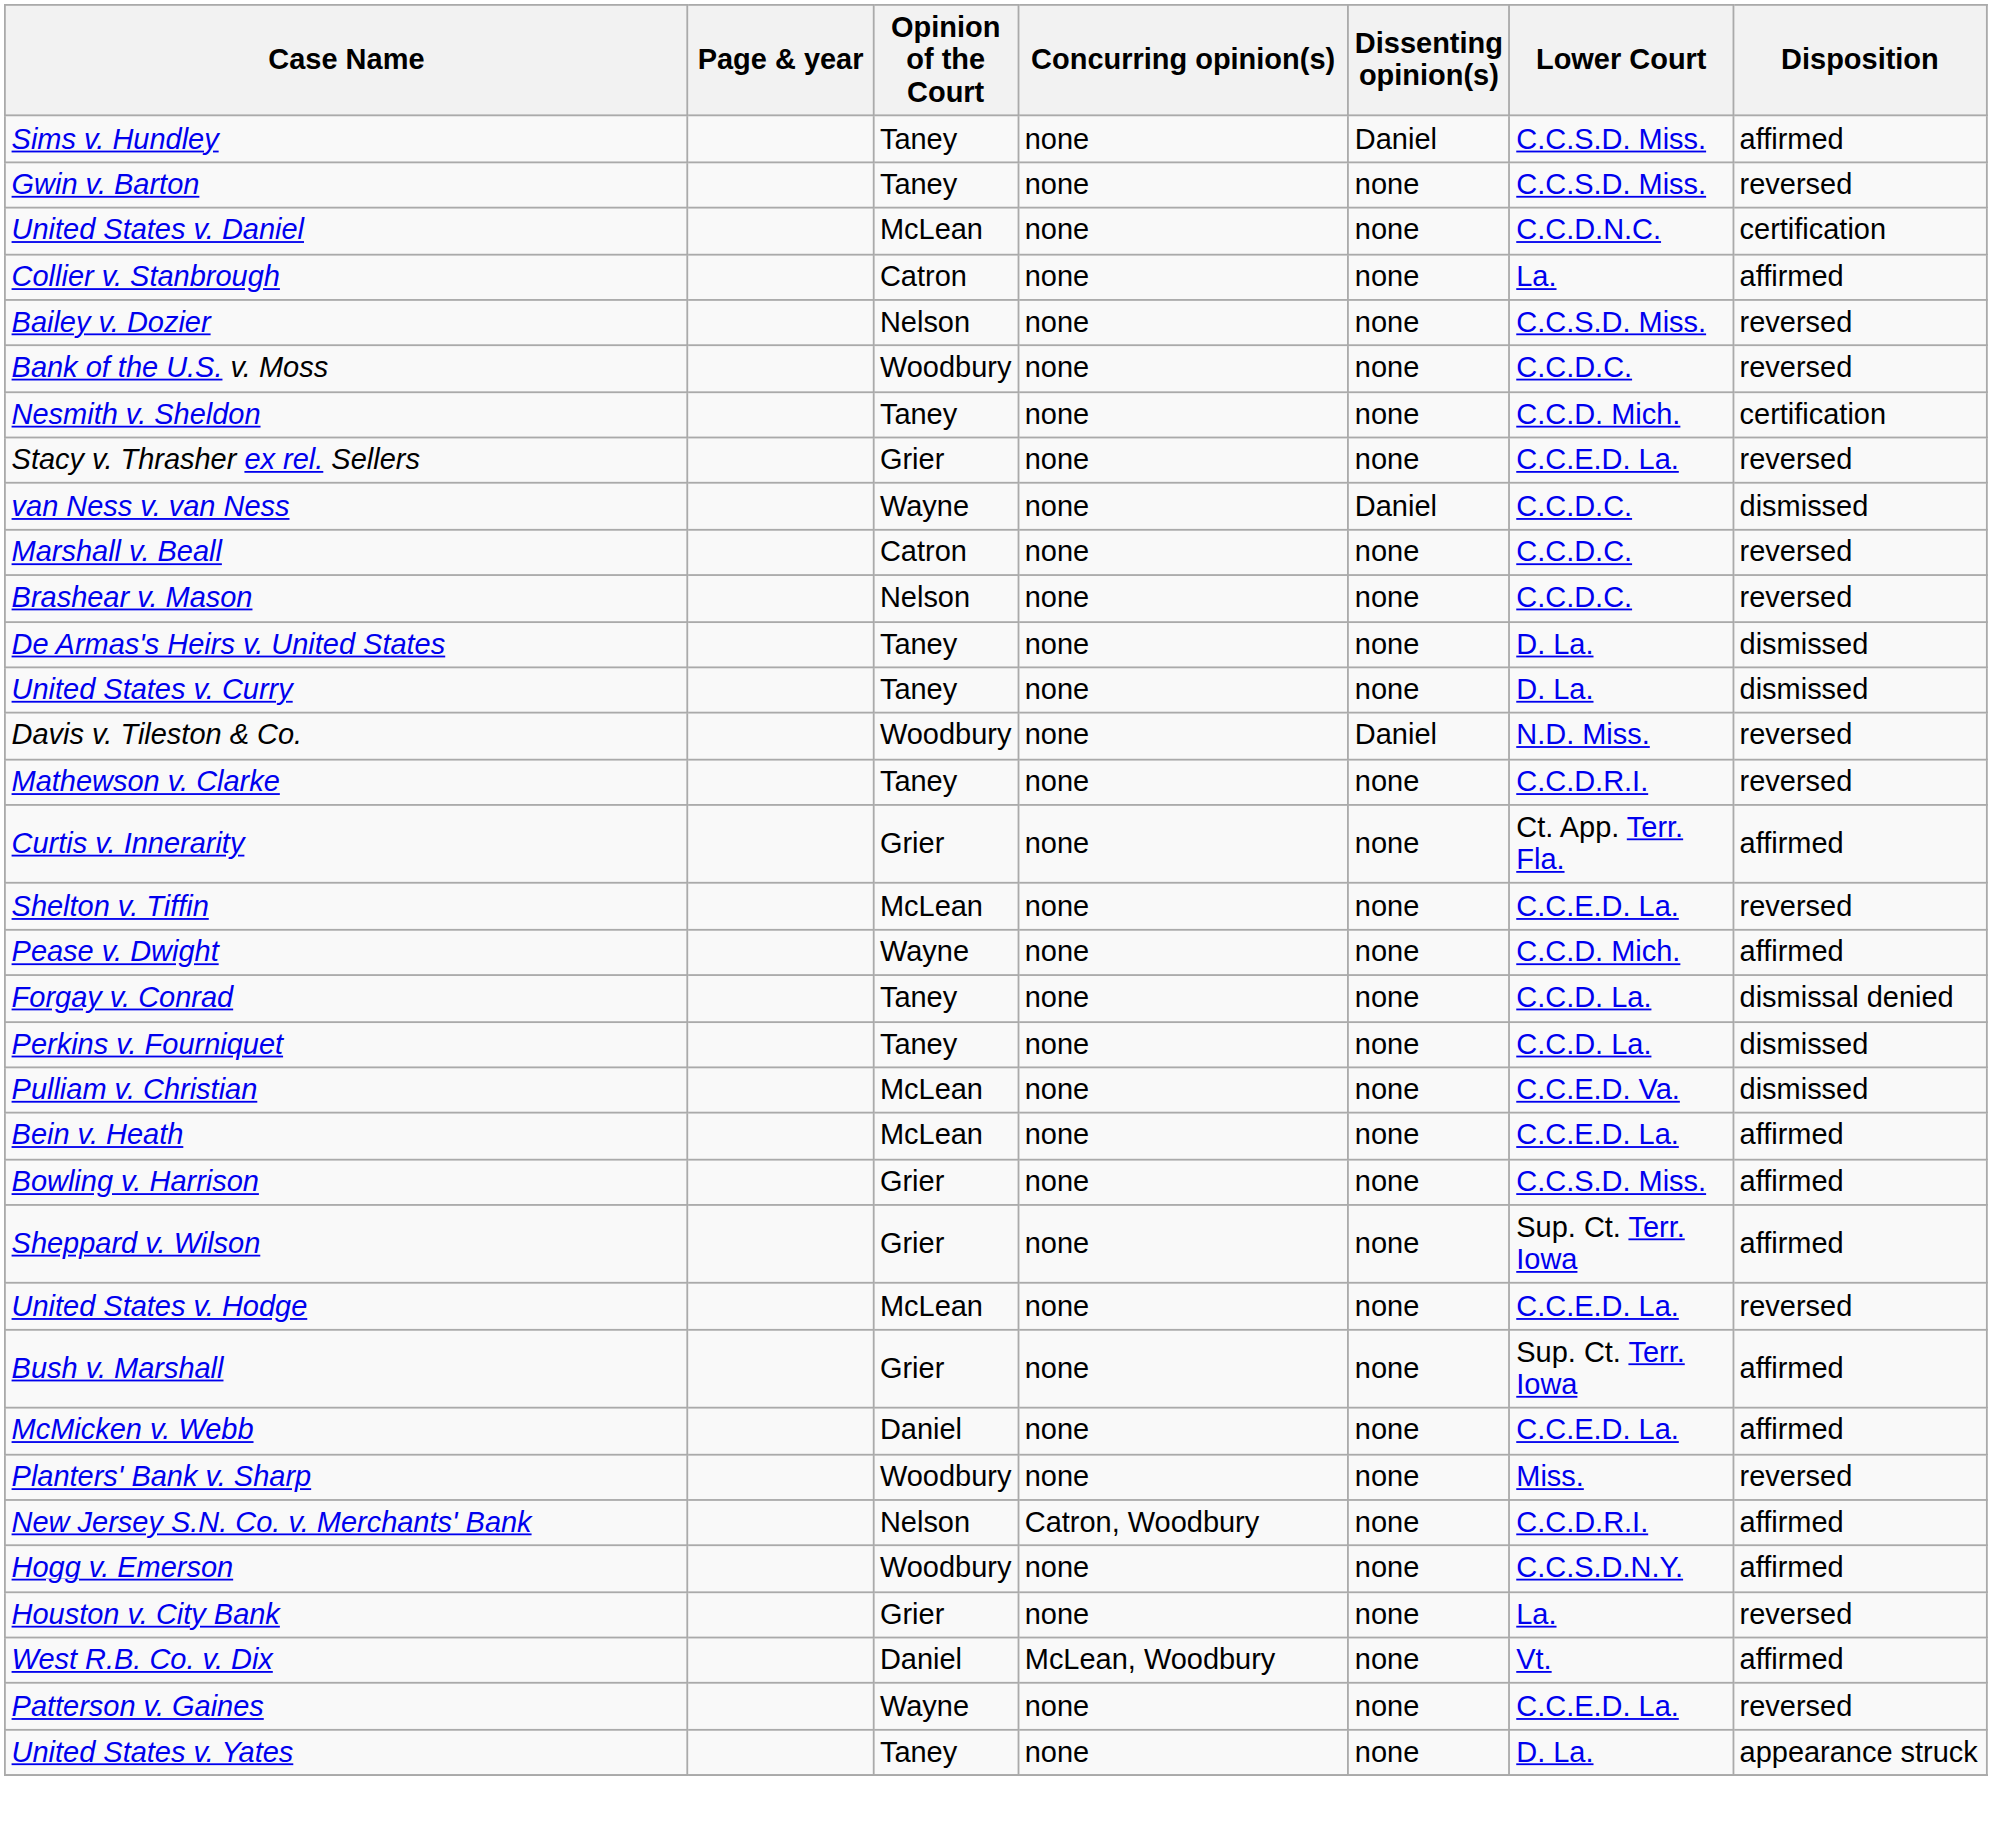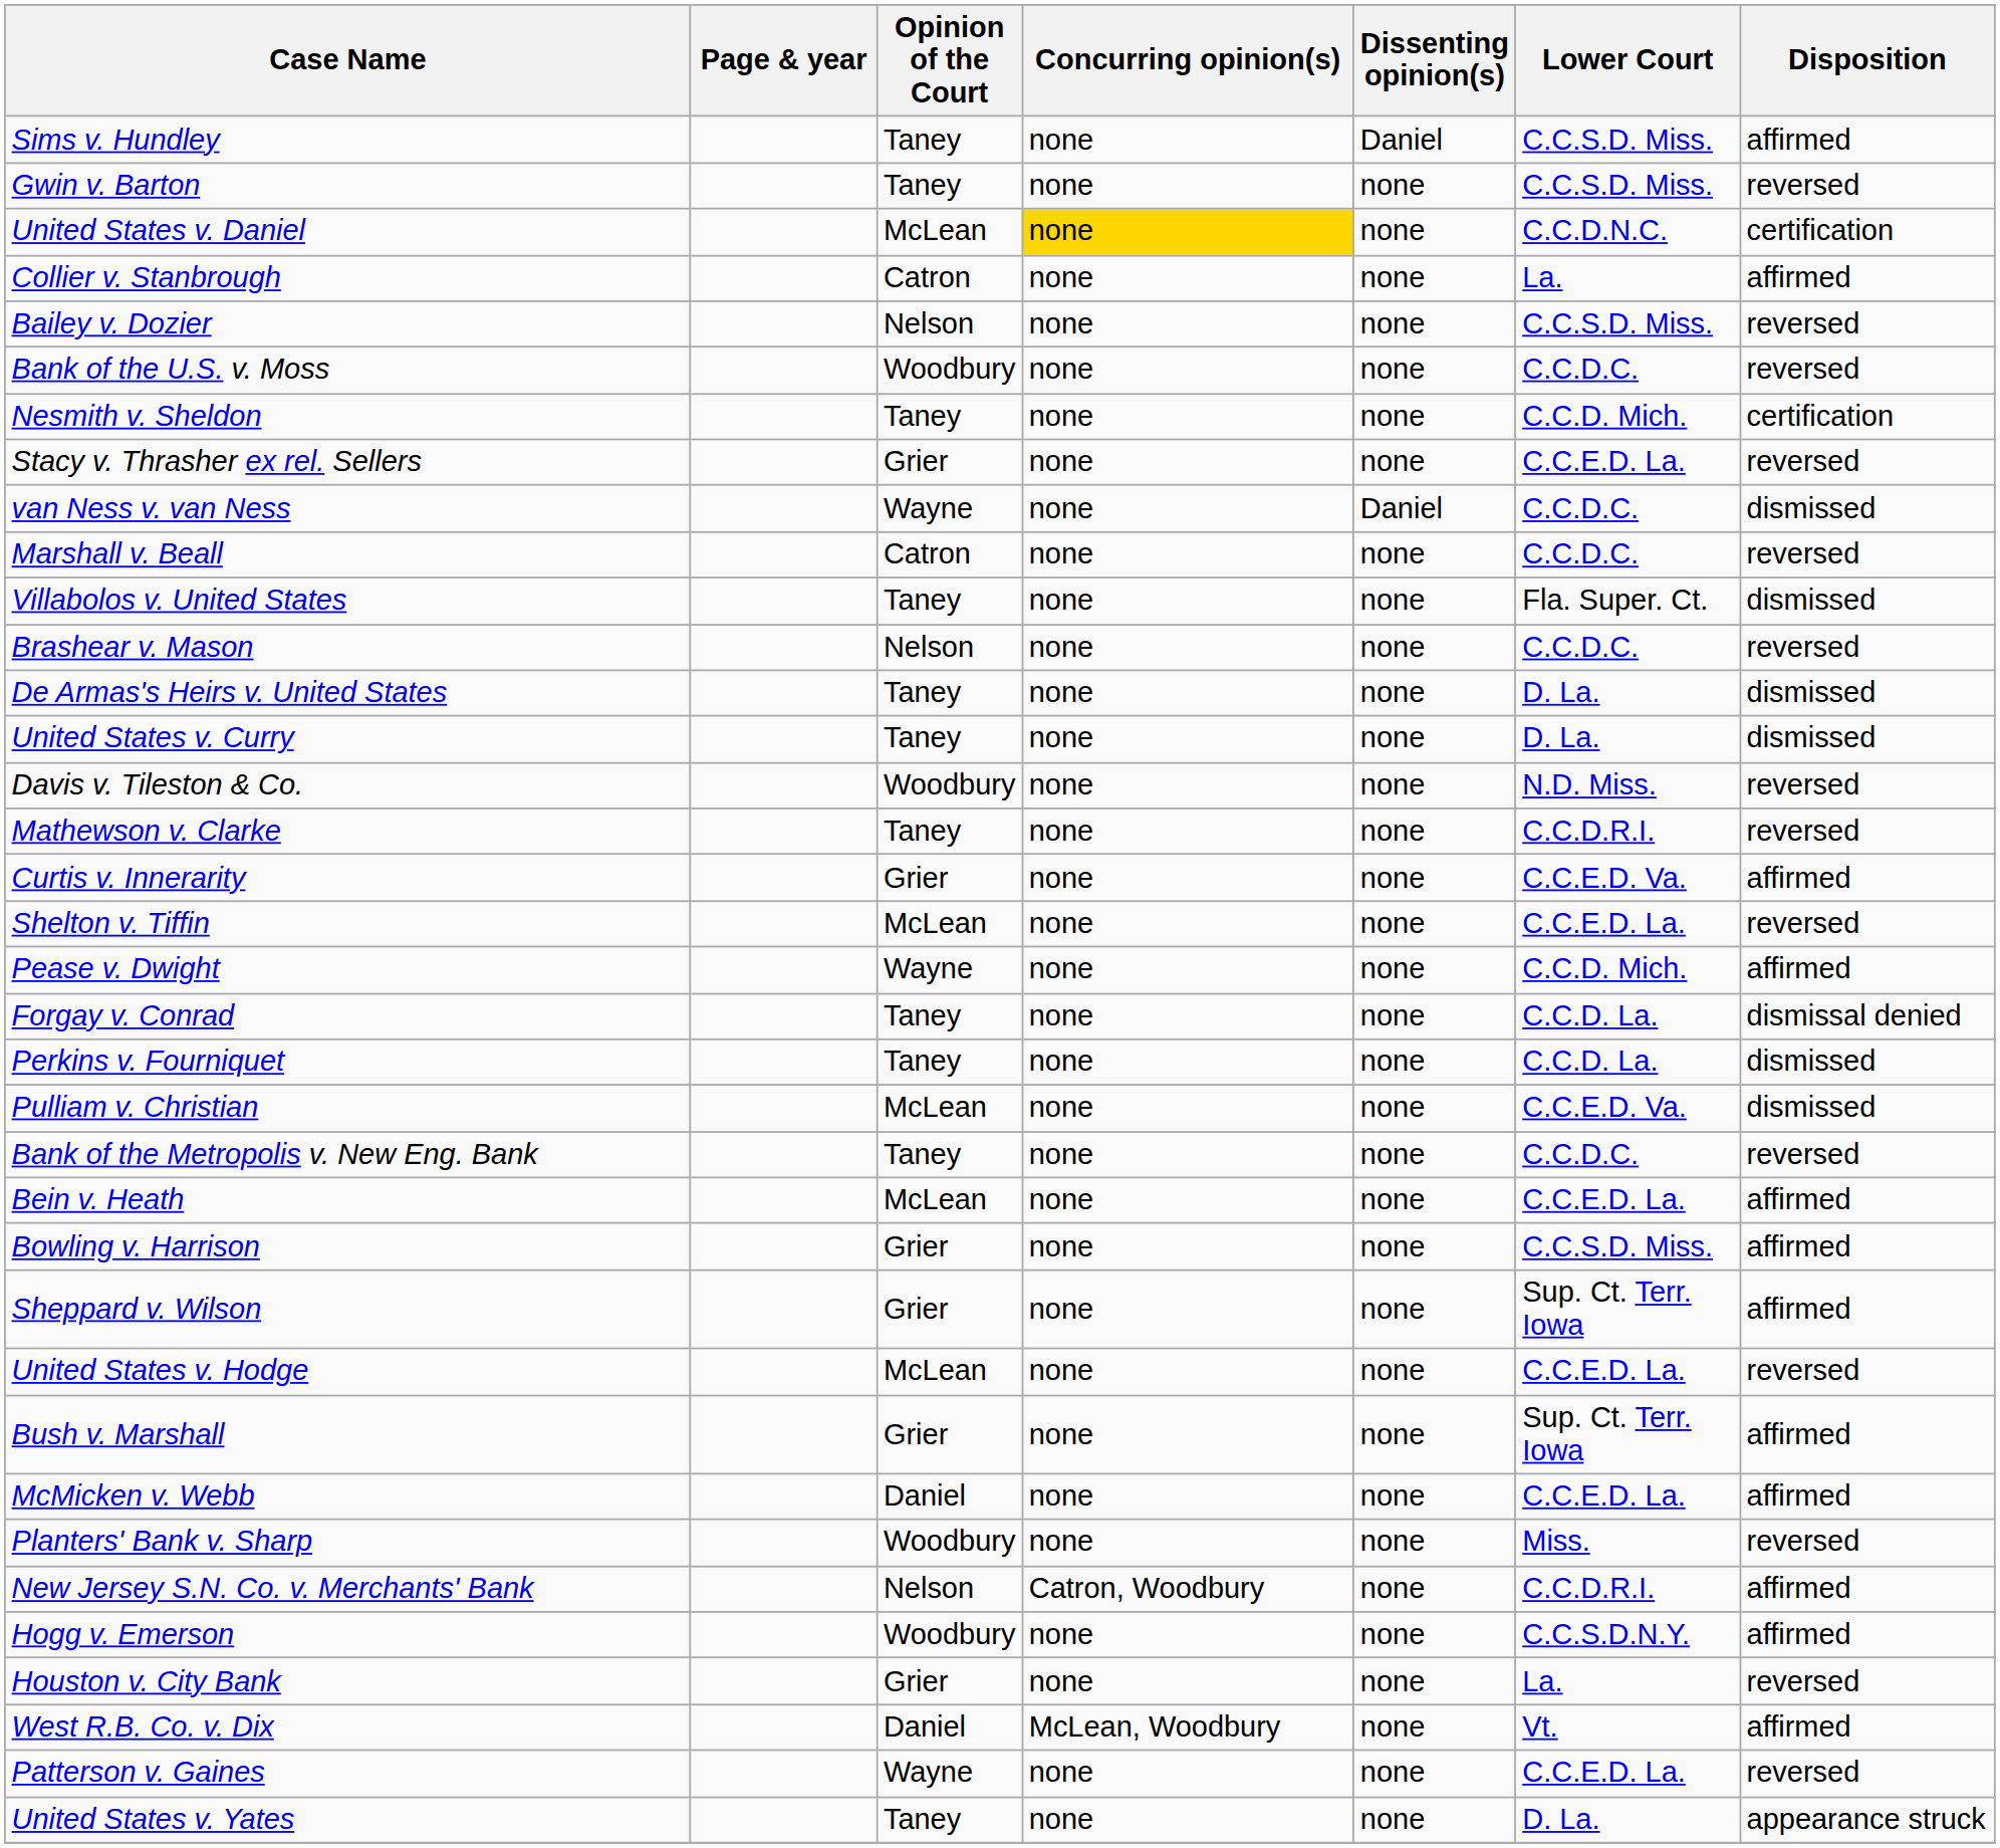 <table class="wikitable sortable">
 <tr>
 <th scope="col" style="width: 370px;">Case Name</th>
 <th scope="col" style="width: 95px;">Page & year</th>
 <th scope="col" style="width: 10px;">Opinion of the Court</th>
 <th scope="col" style="width: 175px;">Concurring opinion(s)</th>
 <th scope="col" style="width: 10px;">Dissenting opinion(s)</th>
 <th scope="col" style="width: 116px;">Lower Court</th>
 <th scope="col" style="width: 133px;">Disposition</th>
 </tr>
 <tr>
 <td><em><a href='#'>Sims v. Hundley</a></em></td>
 <td align="right"></td>
 <td>Taney</td>
 <td>none</td>
 <td>Daniel</td>
 <td><a href='#'>C.C.S.D. Miss.</a></td>
 <td>affirmed</td>
 </tr>
 <tr>
 <td><em><a href='#'>Gwin v. Barton</a></em></td>
 <td align="right"></td>
 <td>Taney</td>
 <td>none</td>
 <td>none</td>
 <td><a href='#'>C.C.S.D. Miss.</a></td>
 <td>reversed</td>
 </tr>
 <tr>
 <td><em><a href='#'>United States v. Daniel</a></em></td>
 <td align="right"></td>
 <td>McLean</td>
-<td>none</td>
+<td style="background: gold;">none</td>
 <td>none</td>
 <td><a href='#'>C.C.D.N.C.</a></td>
 <td>certification</td>
 </tr>
 <tr>
 <td><em><a href='#'>Collier v. Stanbrough</a></em></td>
 <td align="right"></td>
 <td>Catron</td>
 <td>none</td>
 <td>none</td>
 <td><a href='#'>La.</a></td>
 <td>affirmed</td>
 </tr>
 <tr>
 <td><em><a href='#'>Bailey v. Dozier</a></em></td>
 <td align="right"></td>
 <td>Nelson</td>
 <td>none</td>
 <td>none</td>
 <td><a href='#'>C.C.S.D. Miss.</a></td>
 <td>reversed</td>
 </tr>
 <tr>
 <td><em><a href='#'>Bank of the U.S.</a> v. Moss</em></td>
 <td align="right"></td>
 <td>Woodbury</td>
 <td>none</td>
 <td>none</td>
 <td><a href='#'>C.C.D.C.</a></td>
 <td>reversed</td>
 </tr>
 <tr>
 <td><em><a href='#'>Nesmith v. Sheldon</a></em></td>
 <td align="right"></td>
 <td>Taney</td>
 <td>none</td>
 <td>none</td>
 <td><a href='#'>C.C.D. Mich.</a></td>
 <td>certification</td>
 </tr>
 <tr>
 <td><em>Stacy v. Thrasher <a href='#'>ex rel.</a> Sellers</em></td>
 <td align="right"></td>
 <td>Grier</td>
 <td>none</td>
 <td>none</td>
 <td><a href='#'>C.C.E.D. La.</a></td>
 <td>reversed</td>
 </tr>
 <tr>
 <td><em><a href='#'>van Ness v. van Ness</a></em></td>
 <td align="right"></td>
 <td>Wayne</td>
 <td>none</td>
 <td>Daniel</td>
 <td><a href='#'>C.C.D.C.</a></td>
 <td>dismissed</td>
 </tr>
 <tr>
 <td><em><a href='#'>Marshall v. Beall</a></em></td>
 <td align="right"></td>
 <td>Catron</td>
 <td>none</td>
 <td>none</td>
 <td><a href='#'>C.C.D.C.</a></td>
 <td>reversed</td>
 </tr>
 <tr>
+<td><em><a href='#'>Villabolos v. United States</a></em></td>
+<td align="right"></td>
+<td>Taney</td>
+<td>none</td>
+<td>none</td>
+<td>Fla. Super. Ct.</td>
+<td>dismissed</td>
+</tr>
+<tr>
 <td><em><a href='#'>Brashear v. Mason</a></em></td>
 <td align="right"></td>
 <td>Nelson</td>
 <td>none</td>
 <td>none</td>
 <td><a href='#'>C.C.D.C.</a></td>
 <td>reversed</td>
 </tr>
 <tr>
 <td><em><a href='#'>De Armas's Heirs v. United States</a></em></td>
 <td align="right"></td>
 <td>Taney</td>
 <td>none</td>
 <td>none</td>
 <td><a href='#'>D. La.</a></td>
 <td>dismissed</td>
 </tr>
 <tr>
 <td><em><a href='#'>United States v. Curry</a></em></td>
 <td align="right"></td>
 <td>Taney</td>
 <td>none</td>
 <td>none</td>
 <td><a href='#'>D. La.</a></td>
 <td>dismissed</td>
 </tr>
 <tr>
 <td><em>Davis v. Tileston & Co.</em></td>
 <td align="right"></td>
 <td>Woodbury</td>
 <td>none</td>
-<td>Daniel</td>
+<td>none</td>
 <td><a href='#'>N.D. Miss.</a></td>
 <td>reversed</td>
 </tr>
 <tr>
 <td><em><a href='#'>Mathewson v. Clarke</a></em></td>
 <td align="right"></td>
 <td>Taney</td>
 <td>none</td>
 <td>none</td>
 <td><a href='#'>C.C.D.R.I.</a></td>
 <td>reversed</td>
 </tr>
 <tr>
 <td><em><a href='#'>Curtis v. Innerarity</a></em></td>
 <td align="right"></td>
 <td>Grier</td>
 <td>none</td>
 <td>none</td>
-<td>Ct. App. <a href='#'>Terr. Fla.</a></td>
+<td><a href='#'>C.C.E.D. Va.</a></td>
 <td>affirmed</td>
 </tr>
 <tr>
 <td><em><a href='#'>Shelton v. Tiffin</a></em></td>
 <td align="right"></td>
 <td>McLean</td>
 <td>none</td>
 <td>none</td>
 <td><a href='#'>C.C.E.D. La.</a></td>
 <td>reversed</td>
 </tr>
 <tr>
 <td><em><a href='#'>Pease v. Dwight</a></em></td>
 <td align="right"></td>
 <td>Wayne</td>
 <td>none</td>
 <td>none</td>
 <td><a href='#'>C.C.D. Mich.</a></td>
 <td>affirmed</td>
 </tr>
 <tr>
 <td><em><a href='#'>Forgay v. Conrad</a></em></td>
 <td align="right"></td>
 <td>Taney</td>
 <td>none</td>
 <td>none</td>
 <td><a href='#'>C.C.D. La.</a></td>
 <td>dismissal denied</td>
 </tr>
 <tr>
 <td><em><a href='#'>Perkins v. Fourniquet</a></em></td>
 <td align="right"></td>
 <td>Taney</td>
 <td>none</td>
 <td>none</td>
 <td><a href='#'>C.C.D. La.</a></td>
 <td>dismissed</td>
 </tr>
 <tr>
 <td><em><a href='#'>Pulliam v. Christian</a></em></td>
 <td align="right"></td>
 <td>McLean</td>
 <td>none</td>
 <td>none</td>
 <td><a href='#'>C.C.E.D. Va.</a></td>
 <td>dismissed</td>
+</tr>
+<tr>
+<td><em><a href='#'>Bank of the Metropolis</a> v. New Eng. Bank</em></td>
+<td align="right"></td>
+<td>Taney</td>
+<td>none</td>
+<td>none</td>
+<td><a href='#'>C.C.D.C.</a></td>
+<td>reversed</td>
 </tr>
 <tr>
 <td><em><a href='#'>Bein v. Heath</a></em></td>
 <td align="right"></td>
 <td>McLean</td>
 <td>none</td>
 <td>none</td>
 <td><a href='#'>C.C.E.D. La.</a></td>
 <td>affirmed</td>
 </tr>
 <tr>
 <td><em><a href='#'>Bowling v. Harrison</a></em></td>
 <td align="right"></td>
 <td>Grier</td>
 <td>none</td>
 <td>none</td>
 <td><a href='#'>C.C.S.D. Miss.</a></td>
 <td>affirmed</td>
 </tr>
 <tr>
 <td><em><a href='#'>Sheppard v. Wilson</a></em></td>
 <td align="right"></td>
 <td>Grier</td>
 <td>none</td>
 <td>none</td>
 <td>Sup. Ct. <a href='#'>Terr. Iowa</a></td>
 <td>affirmed</td>
 </tr>
 <tr>
 <td><em><a href='#'>United States v. Hodge</a></em></td>
 <td align="right"></td>
 <td>McLean</td>
 <td>none</td>
 <td>none</td>
 <td><a href='#'>C.C.E.D. La.</a></td>
 <td>reversed</td>
 </tr>
 <tr>
 <td><em><a href='#'>Bush v. Marshall</a></em></td>
 <td align="right"></td>
 <td>Grier</td>
 <td>none</td>
 <td>none</td>
 <td>Sup. Ct. <a href='#'>Terr. Iowa</a></td>
 <td>affirmed</td>
 </tr>
 <tr>
 <td><em><a href='#'>McMicken v. Webb</a></em></td>
 <td align="right"></td>
 <td>Daniel</td>
 <td>none</td>
 <td>none</td>
 <td><a href='#'>C.C.E.D. La.</a></td>
 <td>affirmed</td>
 </tr>
 <tr>
 <td><em><a href='#'>Planters' Bank v. Sharp</a></em></td>
 <td align="right"></td>
 <td>Woodbury</td>
 <td>none</td>
 <td>none</td>
 <td><a href='#'>Miss.</a></td>
 <td>reversed</td>
 </tr>
 <tr>
 <td><em><a href='#'>New Jersey S.N. Co. v. Merchants' Bank</a></em></td>
 <td align="right"></td>
 <td>Nelson</td>
 <td>Catron, Woodbury</td>
 <td>none</td>
 <td><a href='#'>C.C.D.R.I.</a></td>
 <td>affirmed</td>
 </tr>
 <tr>
 <td><em><a href='#'>Hogg v. Emerson</a></em></td>
 <td align="right"></td>
 <td>Woodbury</td>
 <td>none</td>
 <td>none</td>
 <td><a href='#'>C.C.S.D.N.Y.</a></td>
 <td>affirmed</td>
 </tr>
 <tr>
 <td><em><a href='#'>Houston v. City Bank</a></em></td>
 <td align="right"></td>
 <td>Grier</td>
 <td>none</td>
 <td>none</td>
 <td><a href='#'>La.</a></td>
 <td>reversed</td>
 </tr>
 <tr>
 <td><em><a href='#'>West R.B. Co. v. Dix</a></em></td>
 <td align="right"></td>
 <td>Daniel</td>
 <td>McLean, Woodbury</td>
 <td>none</td>
 <td><a href='#'>Vt.</a></td>
 <td>affirmed</td>
 </tr>
 <tr>
 <td><em><a href='#'>Patterson v. Gaines</a></em></td>
 <td align="right"></td>
 <td>Wayne</td>
 <td>none</td>
 <td>none</td>
 <td><a href='#'>C.C.E.D. La.</a></td>
 <td>reversed</td>
 </tr>
 <tr>
 <td><em><a href='#'>United States v. Yates</a></em></td>
 <td align="right"></td>
 <td>Taney</td>
 <td>none</td>
 <td>none</td>
 <td><a href='#'>D. La.</a></td>
 <td>appearance struck</td>
 </tr>
 <tr>
 </tr>
 </table>
